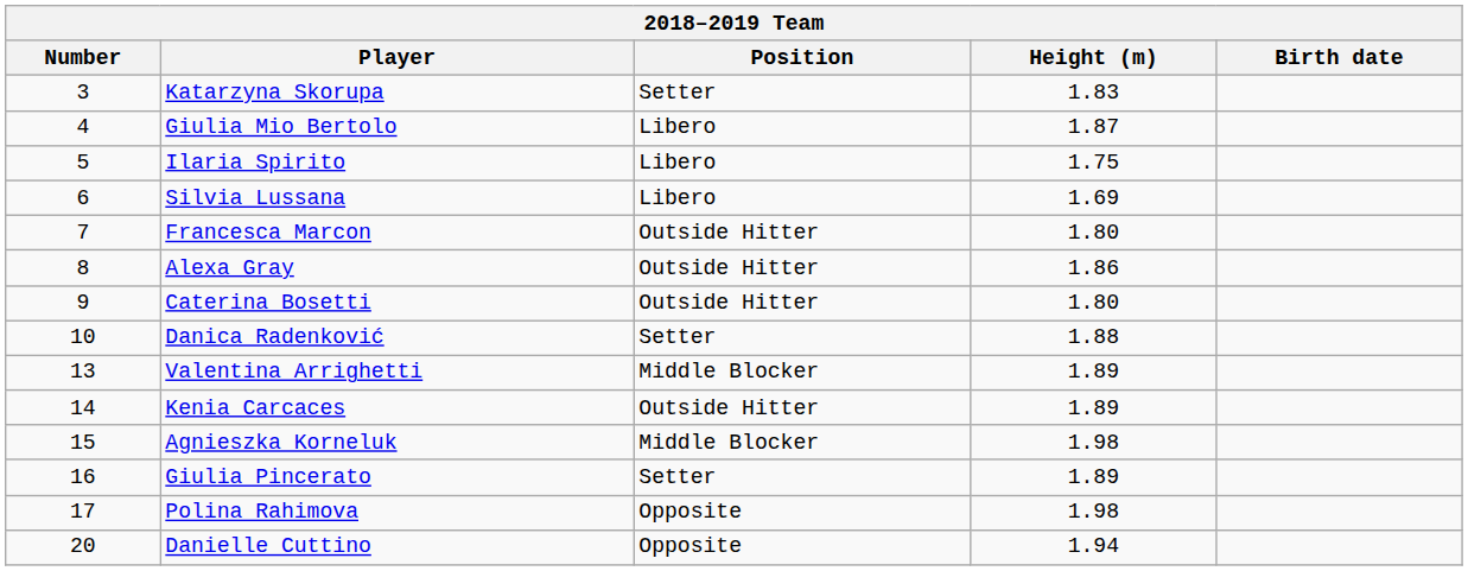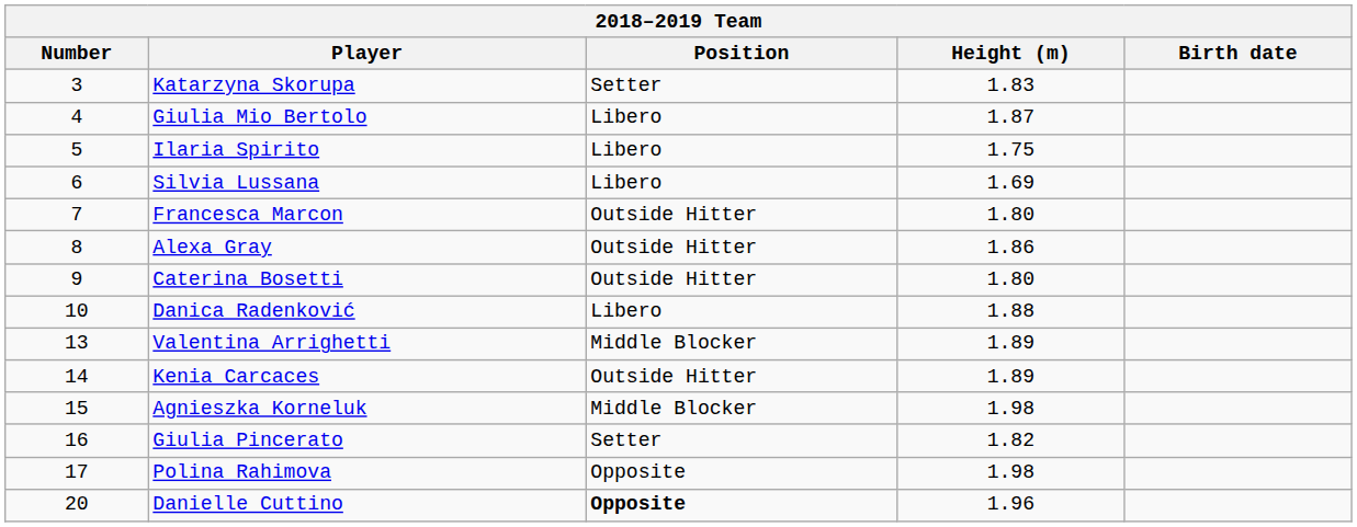 <table class="wikitable" style="width:100%;">
 <tr>
 <th colspan=5><strong>2018–2019 Team</strong></th>
 </tr>
 <tr>
 <th>Number</th>
 <th>Player</th>
 <th>Position</th>
 <th>Height (m)</th>
 <th>Birth date</th>
 </tr>
 <tr>
 <td align=center>3</td>
 <td> <a href='#'>Katarzyna Skorupa</a></td>
 <td>Setter</td>
 <td align=center>1.83</td>
 <td></td>
 </tr>
 <tr>
 <td align=center>4</td>
 <td> <a href='#'>Giulia Mio Bertolo</a></td>
 <td>Libero</td>
 <td align=center>1.87</td>
 <td></td>
 </tr>
 <tr>
 <td align=center>5</td>
 <td> <a href='#'>Ilaria Spirito</a></td>
 <td>Libero</td>
 <td align=center>1.75</td>
 <td></td>
 </tr>
 <tr>
 <td align=center>6</td>
 <td> <a href='#'>Silvia Lussana</a></td>
 <td>Libero</td>
 <td align=center>1.69</td>
 <td></td>
 </tr>
 <tr>
 <td align=center>7</td>
 <td> <a href='#'>Francesca Marcon</a></td>
 <td>Outside Hitter</td>
 <td align=center>1.80</td>
 <td></td>
 </tr>
 <tr>
 <td align=center>8</td>
 <td> <a href='#'>Alexa Gray</a></td>
 <td>Outside Hitter</td>
 <td align=center>1.86</td>
 <td></td>
 </tr>
 <tr>
 <td align=center>9</td>
 <td> <a href='#'>Caterina Bosetti</a></td>
 <td>Outside Hitter</td>
 <td align=center>1.80</td>
 <td></td>
 </tr>
 <tr>
 <td align=center>10</td>
 <td> <a href='#'>Danica Radenković</a></td>
-<td>Setter</td>
+<td>Libero</td>
 <td align=center>1.88</td>
 <td></td>
 </tr>
 <tr>
 <td align=center>13</td>
 <td> <a href='#'>Valentina Arrighetti</a></td>
 <td>Middle Blocker</td>
 <td align=center>1.89</td>
 <td></td>
 </tr>
 <tr>
 <td align=center>14</td>
 <td> <a href='#'>Kenia Carcaces</a></td>
 <td>Outside Hitter</td>
 <td align=center>1.89</td>
 <td></td>
 </tr>
 <tr>
 <td align=center>15</td>
 <td> <a href='#'>Agnieszka Korneluk</a></td>
 <td>Middle Blocker</td>
 <td align=center>1.98</td>
 <td></td>
 </tr>
 <tr>
 <td align=center>16</td>
 <td> <a href='#'>Giulia Pincerato</a></td>
 <td>Setter</td>
-<td align=center>1.89</td>
+<td align=center>1.82</td>
 <td></td>
 </tr>
 <tr>
 <td align=center>17</td>
 <td> <a href='#'>Polina Rahimova</a></td>
 <td>Opposite</td>
 <td align=center>1.98</td>
 <td></td>
 </tr>
 <tr>
 <td align=center>20</td>
 <td> <a href='#'>Danielle Cuttino</a></td>
-<td>Opposite</td>
-<td align=center>1.94</td>
+<td><strong>Opposite</strong></td>
+<td align=center>1.96</td>
 <td></td>
 </tr>
 </table>
